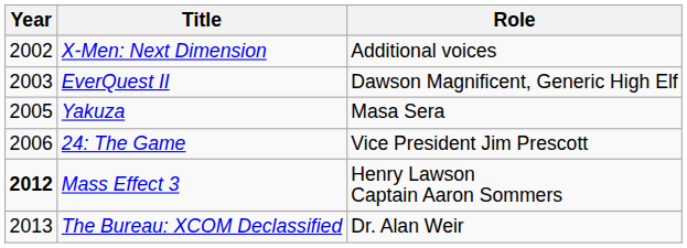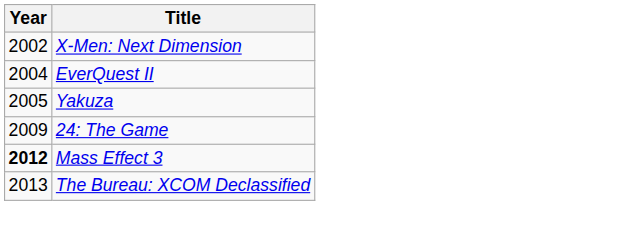 <table class="wikitable sortable">
 <tr>
 <th>Year</th>
 <th>Title</th>
-<th>Role</th>
 </tr>
 <tr>
 <td>2002</td>
 <td><em><a href='#'>X-Men: Next Dimension</a></em></td>
-<td>Additional voices</td>
 </tr>
 <tr>
-<td>2003</td>
+<td>2004</td>
 <td><em><a href='#'>EverQuest II</a></em></td>
-<td>Dawson Magnificent, Generic High Elf</td>
 </tr>
 <tr>
 <td>2005</td>
 <td><em><a href='#'>Yakuza</a></em></td>
-<td>Masa Sera</td>
 </tr>
 <tr>
-<td>2006</td>
+<td>2009</td>
 <td><em><a href='#'>24: The Game</a></em></td>
-<td>Vice President Jim Prescott</td>
 </tr>
 <tr>
 <td><strong>2012</strong></td>
 <td><em><a href='#'>Mass Effect 3</a></em></td>
-<td>Henry Lawson<br>Captain Aaron Sommers</td>
 </tr>
 <tr>
 <td>2013</td>
 <td><em><a href='#'>The Bureau: XCOM Declassified</a></em></td>
-<td>Dr. Alan Weir</td>
 </tr>
 </table>
